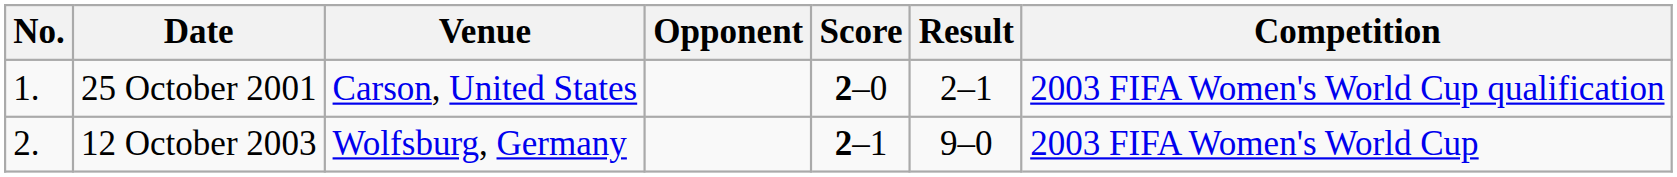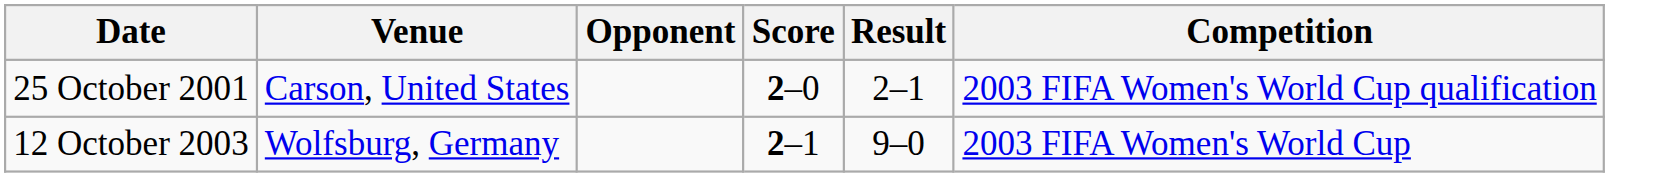 <table class="wikitable">
 <tr>
-<th>No.</th>
 <th>Date</th>
 <th>Venue</th>
 <th>Opponent</th>
 <th>Score</th>
 <th>Result</th>
 <th>Competition</th>
 </tr>
 <tr>
-<td>1.</td>
 <td>25 October 2001</td>
 <td><a href='#'>Carson</a>, <a href='#'>United States</a></td>
 <td></td>
 <td align=center><strong>2</strong>–0</td>
 <td align=center>2–1 </td>
 <td><a href='#'>2003 FIFA Women's World Cup qualification</a></td>
 </tr>
 <tr>
-<td>2.</td>
 <td>12 October 2003</td>
 <td><a href='#'>Wolfsburg</a>, <a href='#'>Germany</a></td>
 <td></td>
 <td align=center><strong>2</strong>–1</td>
 <td align=center>9–0</td>
 <td><a href='#'>2003 FIFA Women's World Cup</a></td>
 </tr>
 </table>
